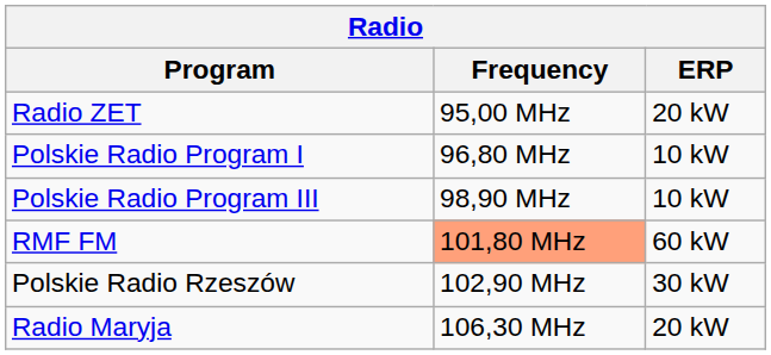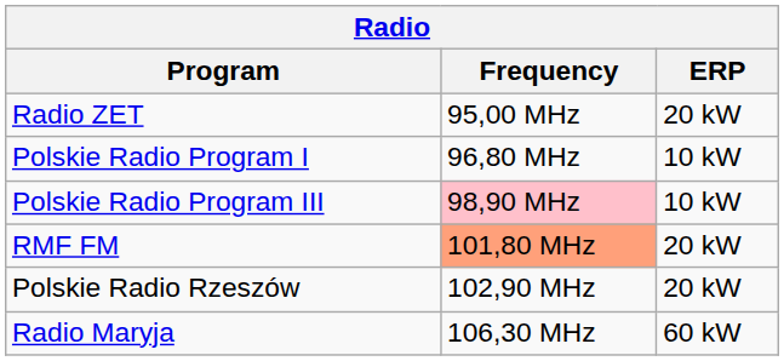 <table class="wikitable" style="width: 450px;">
 <tr>
 <th colspan="4" align="center"><a href='#'>Radio</a></th>
 </tr>
 <tr>
 <th>Program</th>
 <th>Frequency</th>
 <th>ERP</th>
 </tr>
 <tr>
 <td><a href='#'>Radio ZET</a></td>
 <td>95,00 MHz</td>
 <td>20 kW</td>
 </tr>
 <tr>
 <td><a href='#'>Polskie Radio Program I</a></td>
 <td>96,80 MHz</td>
 <td>10 kW</td>
 </tr>
 <tr>
 <td><a href='#'>Polskie Radio Program III</a></td>
-<td>98,90 MHz</td>
+<td style="background: pink;">98,90 MHz</td>
 <td>10 kW</td>
 </tr>
 <tr>
 <td><a href='#'>RMF FM</a></td>
 <td style="background: lightsalmon;">101,80 MHz</td>
-<td>60 kW</td>
+<td>20 kW</td>
 </tr>
 <tr>
 <td>Polskie Radio Rzeszów</td>
 <td>102,90 MHz</td>
-<td>30 kW</td>
+<td>20 kW</td>
 </tr>
 <tr>
 <td><a href='#'>Radio Maryja</a></td>
 <td>106,30 MHz</td>
-<td>20 kW</td>
+<td>60 kW</td>
 </tr>
 </table>
